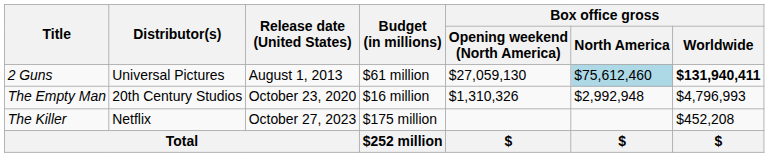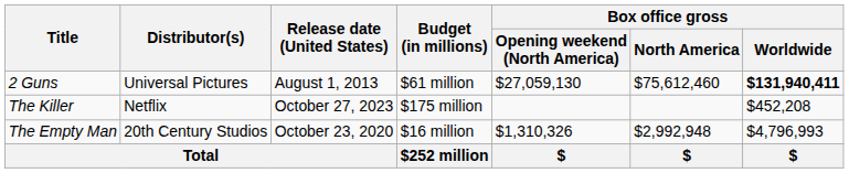 <table class="wikitable sortable">
 <tr>
 <th rowspan="2">Title</th>
 <th rowspan="2">Distributor(s)</th>
 <th rowspan="2">Release date <br>(United States)</th>
 <th rowspan="2">Budget <br>(in millions)</th>
 <th colspan="3">Box office gross</th>
 </tr>
 <tr>
 <th>Opening weekend <br>(North America)</th>
 <th>North America</th>
 <th>Worldwide</th>
 </tr>
 <tr>
 <td><em>2 Guns</em></td>
 <td>Universal Pictures</td>
 <td>August 1, 2013</td>
 <td>$61 million</td>
 <td>$27,059,130</td>
-<td style="background: lightblue;">$75,612,460</td>
+<td>$75,612,460</td>
 <td><strong>$131,940,411</strong></td>
+</tr>
+<tr>
+<td><em>The Killer</em></td>
+<td>Netflix</td>
+<td>October 27, 2023</td>
+<td>$175 million</td>
+<td></td>
+<td></td>
+<td>$452,208</td>
 </tr>
 <tr>
 <td><em>The Empty Man</em></td>
 <td>20th Century Studios</td>
 <td>October 23, 2020</td>
 <td>$16 million</td>
 <td>$1,310,326</td>
 <td>$2,992,948</td>
 <td>$4,796,993</td>
 </tr>
 <tr>
-<td><em>The Killer</em></td>
-<td>Netflix</td>
-<td>October 27, 2023</td>
-<td>$175 million</td>
-<td></td>
-<td></td>
-<td>$452,208</td>
-</tr>
-<tr>
 <th class="unsortable" colspan="3">Total</th>
 <th>$252 million</th>
 <th>$</th>
 <th>$</th>
 <th>$</th>
 </tr>
 </table>
